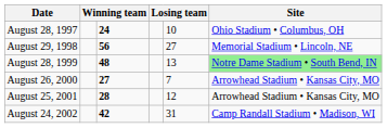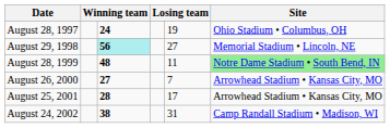 <table class="wikitable">
 <tr>
 <th>Date</th>
 <th colspan="2">Winning team</th>
 <th colspan="2">Losing team</th>
 <th>Site</th>
 </tr>
 <tr>
 <td>August 28, 1997</td>
 <td style=><strong><a href='#'></a></strong></td>
 <td><strong>24</strong></td>
 <td style=><strong><a href='#'></a></strong></td>
-<td>10</td>
+<td>19</td>
 <td><a href='#'>Ohio Stadium</a> • <a href='#'>Columbus, OH</a></td>
 </tr>
 <tr>
 <td>August 29, 1998</td>
 <td style=><strong><a href='#'></a></strong></td>
-<td><strong>56</strong></td>
+<td style="background: paleturquoise;"><strong>56</strong></td>
 <td style=><strong><a href='#'></a></strong></td>
 <td>27</td>
 <td><a href='#'>Memorial Stadium</a> • <a href='#'>Lincoln, NE</a></td>
 </tr>
 <tr>
 <td>August 28, 1999</td>
 <td style=><strong><a href='#'></a></strong></td>
 <td><strong>48</strong></td>
 <td style=><strong><a href='#'></a></strong></td>
-<td>13</td>
+<td>11</td>
 <td style="background: lightgreen;"><a href='#'>Notre Dame Stadium</a> • <a href='#'>South Bend, IN</a></td>
 </tr>
 <tr>
 <td>August 26, 2000</td>
 <td style=><strong><a href='#'></a></strong></td>
 <td><strong>27</strong></td>
 <td style=><strong><a href='#'></a></strong></td>
 <td>7</td>
 <td><a href='#'>Arrowhead Stadium</a> • <a href='#'>Kansas City, MO</a></td>
 </tr>
 <tr>
 <td>August 25, 2001</td>
 <td style=><strong><a href='#'></a></strong></td>
 <td><strong>28</strong></td>
 <td style=><strong><a href='#'></a></strong></td>
-<td>12</td>
+<td>17</td>
 <td>Arrowhead Stadium • Kansas City, MO</td>
 </tr>
 <tr>
 <td>August 24, 2002</td>
 <td style=><strong><a href='#'></a></strong></td>
-<td><strong>42</strong></td>
+<td><strong>38</strong></td>
 <td style=><strong><a href='#'></a></strong></td>
 <td>31</td>
 <td><a href='#'>Camp Randall Stadium</a> • <a href='#'>Madison, WI</a></td>
 </tr>
 </table>
